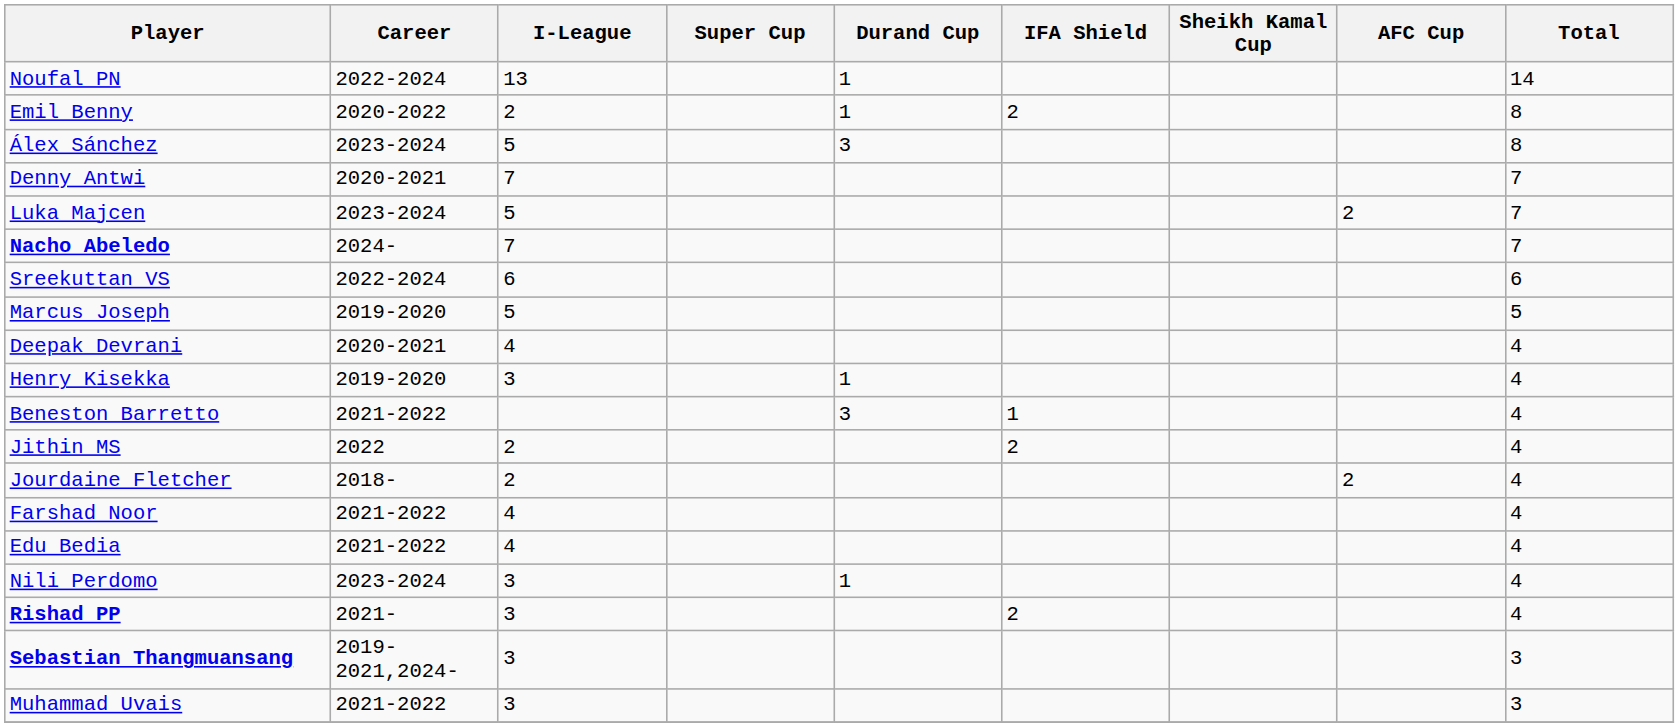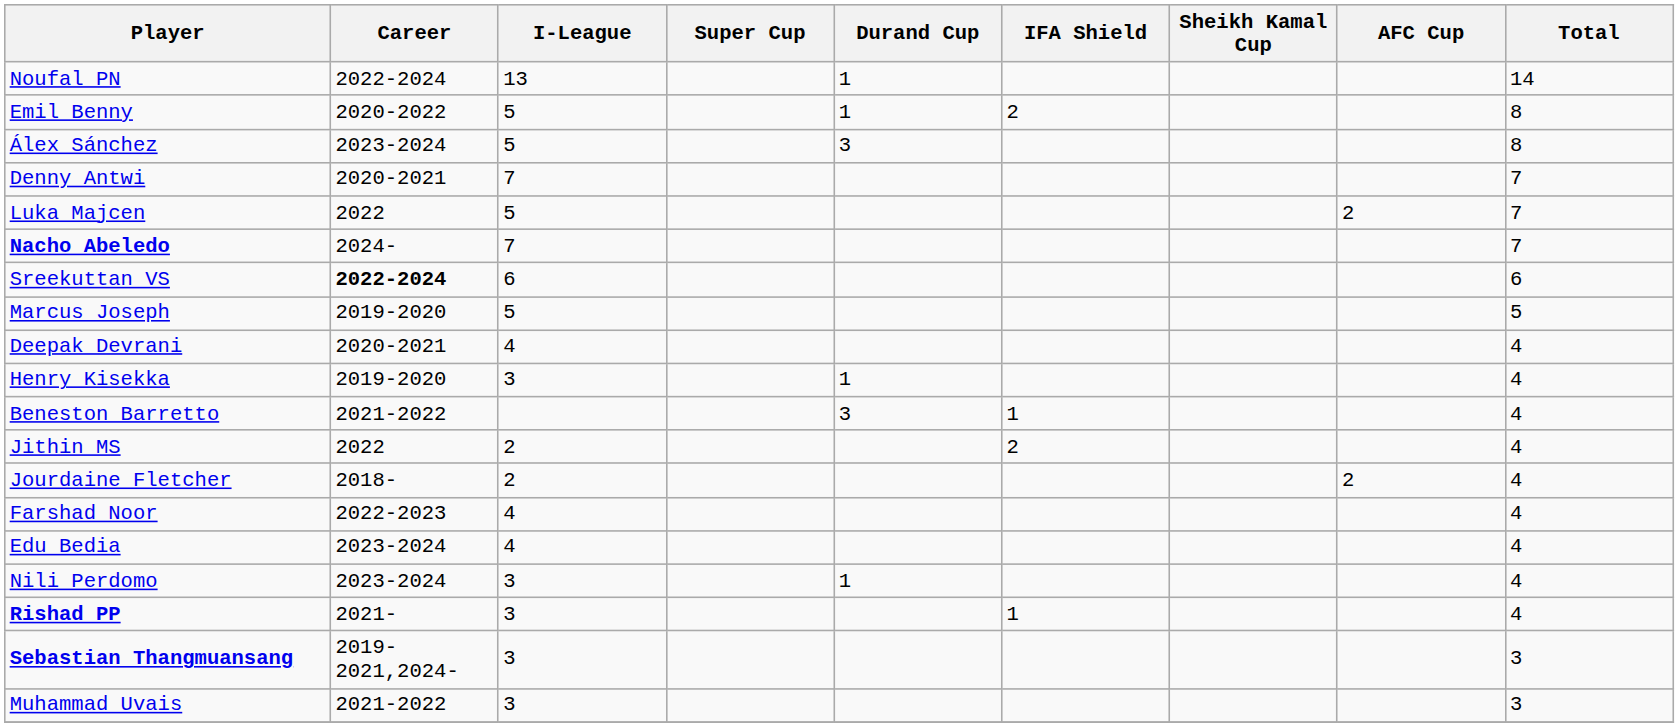 <table class="wikitable">
 <tr>
 <th width=200px>Player</th>
 <th width=100px>Career</th>
 <th width=100px>I-League</th>
 <th width=100px>Super Cup</th>
 <th width=100px>Durand Cup</th>
 <th width=100px>IFA Shield</th>
 <th width=100px>Sheikh Kamal Cup</th>
 <th width=100px>AFC Cup</th>
 <th width=100px>Total</th>
 </tr>
 <tr>
 <td> <a href='#'>Noufal PN</a></td>
 <td>2022-2024</td>
 <td>13</td>
 <td></td>
 <td>1</td>
 <td></td>
 <td></td>
 <td></td>
 <td>14</td>
 </tr>
 <tr>
 <td> <a href='#'>Emil Benny</a></td>
 <td>2020-2022</td>
-<td>2</td>
+<td>5</td>
 <td></td>
 <td>1</td>
 <td>2</td>
 <td></td>
 <td></td>
 <td>8</td>
 </tr>
 <tr>
 <td> <a href='#'>Álex Sánchez</a></td>
 <td>2023-2024</td>
 <td>5</td>
 <td></td>
 <td>3</td>
 <td></td>
 <td></td>
 <td></td>
 <td>8</td>
 </tr>
 <tr>
 <td> <a href='#'>Denny Antwi</a></td>
 <td>2020-2021</td>
 <td>7</td>
 <td></td>
 <td></td>
 <td></td>
 <td></td>
 <td></td>
 <td>7</td>
 </tr>
 <tr>
 <td> <a href='#'>Luka Majcen</a></td>
-<td>2023-2024</td>
+<td>2022</td>
 <td>5</td>
 <td></td>
 <td></td>
 <td></td>
 <td></td>
 <td>2</td>
 <td>7</td>
 </tr>
 <tr>
 <td> <strong><a href='#'>Nacho Abeledo</a></strong></td>
 <td>2024-</td>
 <td>7</td>
 <td></td>
 <td></td>
 <td></td>
 <td></td>
 <td></td>
 <td>7</td>
 </tr>
 <tr>
 <td> <a href='#'>Sreekuttan VS</a></td>
-<td>2022-2024</td>
+<td><strong>2022-2024</strong></td>
 <td>6</td>
 <td></td>
 <td></td>
 <td></td>
 <td></td>
 <td></td>
 <td>6</td>
 </tr>
 <tr>
 <td> <a href='#'>Marcus Joseph</a></td>
 <td>2019-2020</td>
 <td>5</td>
 <td></td>
 <td></td>
 <td></td>
 <td></td>
 <td></td>
 <td>5</td>
 </tr>
 <tr>
 <td> <a href='#'>Deepak Devrani</a></td>
 <td>2020-2021</td>
 <td>4</td>
 <td></td>
 <td></td>
 <td></td>
 <td></td>
 <td></td>
 <td>4</td>
 </tr>
 <tr>
 <td> <a href='#'>Henry Kisekka</a></td>
 <td>2019-2020</td>
 <td>3</td>
 <td></td>
 <td>1</td>
 <td></td>
 <td></td>
 <td></td>
 <td>4</td>
 </tr>
 <tr>
 <td> <a href='#'>Beneston Barretto</a></td>
 <td>2021-2022</td>
 <td></td>
 <td></td>
 <td>3</td>
 <td>1</td>
 <td></td>
 <td></td>
 <td>4</td>
 </tr>
 <tr>
 <td> <a href='#'>Jithin MS</a></td>
 <td>2022</td>
 <td>2</td>
 <td></td>
 <td></td>
 <td>2</td>
 <td></td>
 <td></td>
 <td>4</td>
 </tr>
 <tr>
 <td> <a href='#'>Jourdaine Fletcher</a></td>
 <td>2018-</td>
 <td>2</td>
 <td></td>
 <td></td>
 <td></td>
 <td></td>
 <td>2</td>
 <td>4</td>
 </tr>
 <tr>
 <td> <a href='#'>Farshad Noor</a></td>
-<td>2021-2022</td>
+<td>2022-2023</td>
 <td>4</td>
 <td></td>
 <td></td>
 <td></td>
 <td></td>
 <td></td>
 <td>4</td>
 </tr>
 <tr>
 <td> <a href='#'>Edu Bedia</a></td>
-<td>2021-2022</td>
+<td>2023-2024</td>
 <td>4</td>
 <td></td>
 <td></td>
 <td></td>
 <td></td>
 <td></td>
 <td>4</td>
 </tr>
 <tr>
 <td> <a href='#'>Nili Perdomo</a></td>
 <td>2023-2024</td>
 <td>3</td>
 <td></td>
 <td>1</td>
 <td></td>
 <td></td>
 <td></td>
 <td>4</td>
 </tr>
 <tr>
 <td> <strong><a href='#'>Rishad PP</a></strong></td>
 <td>2021-</td>
 <td>3</td>
 <td></td>
 <td></td>
-<td>2</td>
+<td>1</td>
 <td></td>
 <td></td>
 <td>4</td>
 </tr>
 <tr>
 <td> <strong><a href='#'>Sebastian Thangmuansang</a></strong></td>
 <td>2019-2021,2024-</td>
 <td>3</td>
 <td></td>
 <td></td>
 <td></td>
 <td></td>
 <td></td>
 <td>3</td>
 </tr>
 <tr>
 <td> <a href='#'>Muhammad Uvais</a></td>
 <td>2021-2022</td>
 <td>3</td>
 <td></td>
 <td></td>
 <td></td>
 <td></td>
 <td></td>
 <td>3</td>
 </tr>
 <tr>
 </tr>
 </table>
